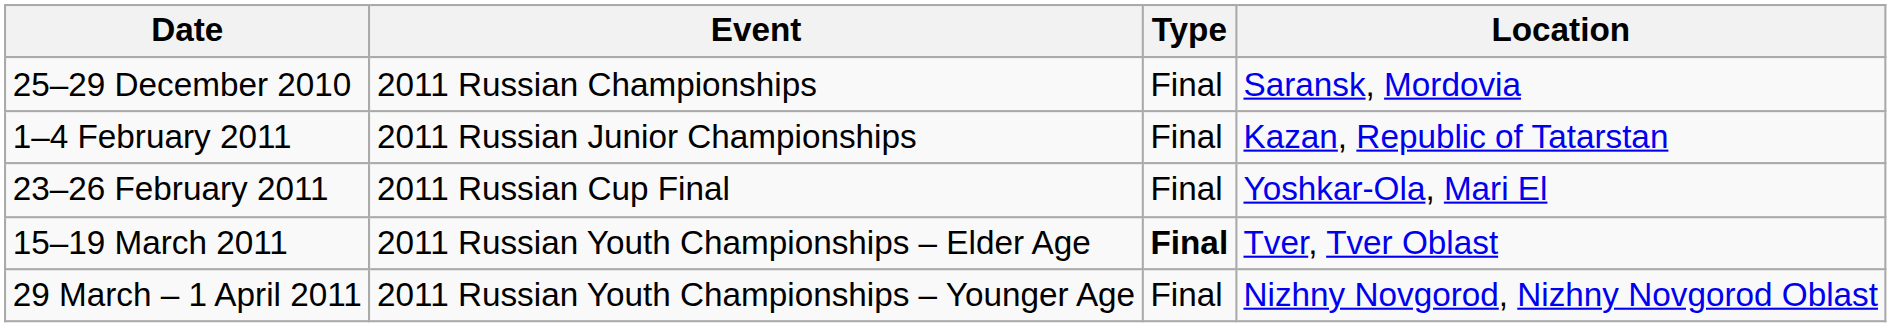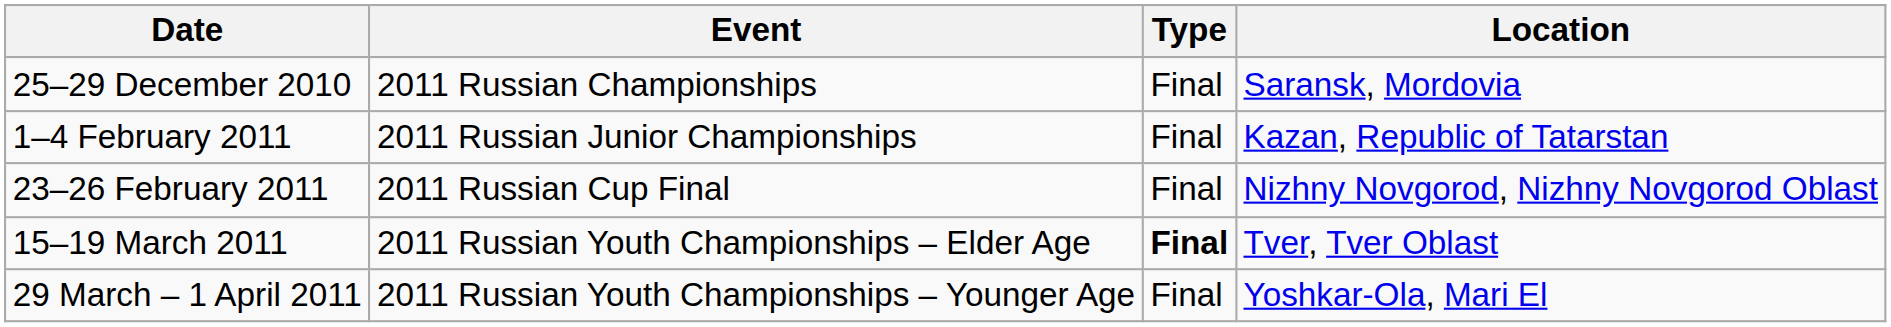 <table class="wikitable">
 <tr>
 <th>Date</th>
 <th>Event</th>
 <th>Type</th>
 <th>Location</th>
 </tr>
 <tr>
 <td>25–29 December 2010</td>
 <td>2011 Russian Championships</td>
 <td>Final</td>
 <td><a href='#'>Saransk</a>, <a href='#'>Mordovia</a></td>
 </tr>
 <tr>
 <td>1–4 February 2011</td>
 <td>2011 Russian Junior Championships</td>
 <td>Final</td>
 <td><a href='#'>Kazan</a>, <a href='#'>Republic of Tatarstan</a></td>
 </tr>
 <tr>
 <td>23–26 February 2011</td>
 <td>2011 Russian Cup Final</td>
 <td>Final</td>
-<td><a href='#'>Yoshkar-Ola</a>, <a href='#'>Mari El</a></td>
+<td><a href='#'>Nizhny Novgorod</a>, <a href='#'>Nizhny Novgorod Oblast</a></td>
 </tr>
 <tr>
 <td>15–19 March 2011</td>
 <td>2011 Russian Youth Championships – Elder Age</td>
 <td><strong>Final</strong></td>
 <td><a href='#'>Tver</a>, <a href='#'>Tver Oblast</a></td>
 </tr>
 <tr>
 <td>29 March – 1 April 2011</td>
 <td>2011 Russian Youth Championships – Younger Age</td>
 <td>Final</td>
-<td><a href='#'>Nizhny Novgorod</a>, <a href='#'>Nizhny Novgorod Oblast</a></td>
+<td><a href='#'>Yoshkar-Ola</a>, <a href='#'>Mari El</a></td>
 </tr>
 </table>
